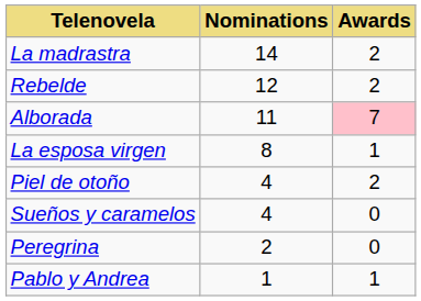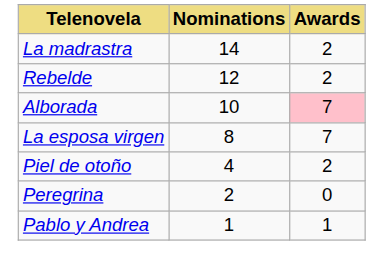 <table class="wikitable sortable" style="margin:1em auto;">
 <tr>
 <th style="background-color:#EEDD82;">Telenovela</th>
 <th style="background-color:#EEDD82;">Nominations</th>
 <th style="background-color:#EEDD82;">Awards</th>
 </tr>
 <tr>
 <td><em><a href='#'>La madrastra</a></em></td>
 <td style="text-align:center;">14</td>
 <td style="text-align:center;">2</td>
 </tr>
 <tr>
 <td><em><a href='#'>Rebelde</a></em></td>
 <td style="text-align:center;">12</td>
 <td style="text-align:center;">2</td>
 </tr>
 <tr>
 <td><em><a href='#'>Alborada</a></em></td>
-<td style="text-align:center;">11</td>
+<td style="text-align:center;">10</td>
 <td style="background: pink; text-align:center;">7</td>
 </tr>
 <tr>
 <td><em><a href='#'>La esposa virgen</a></em></td>
 <td style="text-align:center;">8</td>
-<td style="text-align:center;">1</td>
+<td style="text-align:center;">7</td>
 </tr>
 <tr>
 <td><em><a href='#'>Piel de otoño</a></em></td>
 <td style="text-align:center;">4</td>
 <td style="text-align:center;">2</td>
-</tr>
-<tr>
-<td><em><a href='#'>Sueños y caramelos</a></em></td>
-<td style="text-align:center;">4</td>
-<td style="text-align:center;">0</td>
 </tr>
 <tr>
 <td><em><a href='#'>Peregrina</a></em></td>
 <td style="text-align:center;">2</td>
 <td style="text-align:center;">0</td>
 </tr>
 <tr>
 <td><em><a href='#'>Pablo y Andrea</a></em></td>
 <td style="text-align:center;">1</td>
 <td style="text-align:center;">1</td>
 </tr>
 </table>
